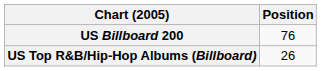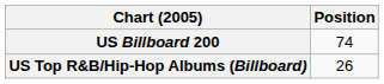 <table class="wikitable plainrowheaders sortable" style="text-align:center;">
 <tr>
 <th scope="col">Chart (2005)</th>
 <th scope="col">Position</th>
 </tr>
 <tr>
 <th scope="row">US <em>Billboard</em> 200</th>
-<td>76</td>
+<td>74</td>
 </tr>
 <tr>
 <th scope="row">US Top R&B/Hip-Hop Albums (<em>Billboard)</em></th>
 <td>26</td>
 </tr>
 </table>
